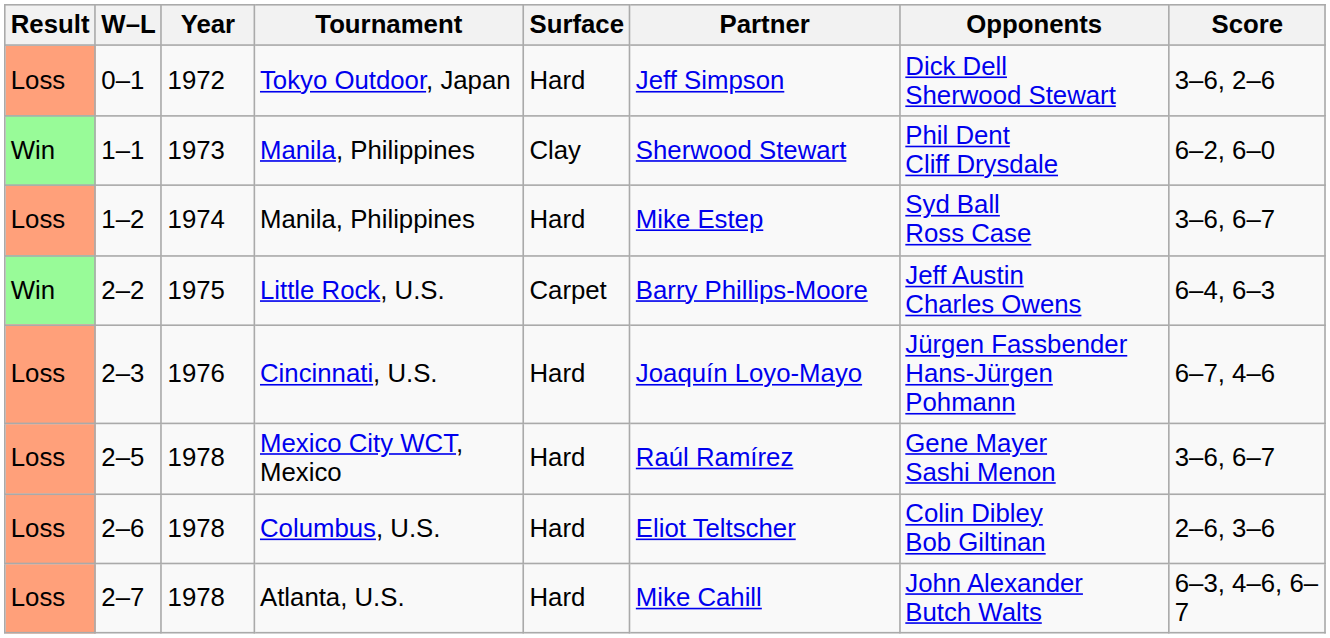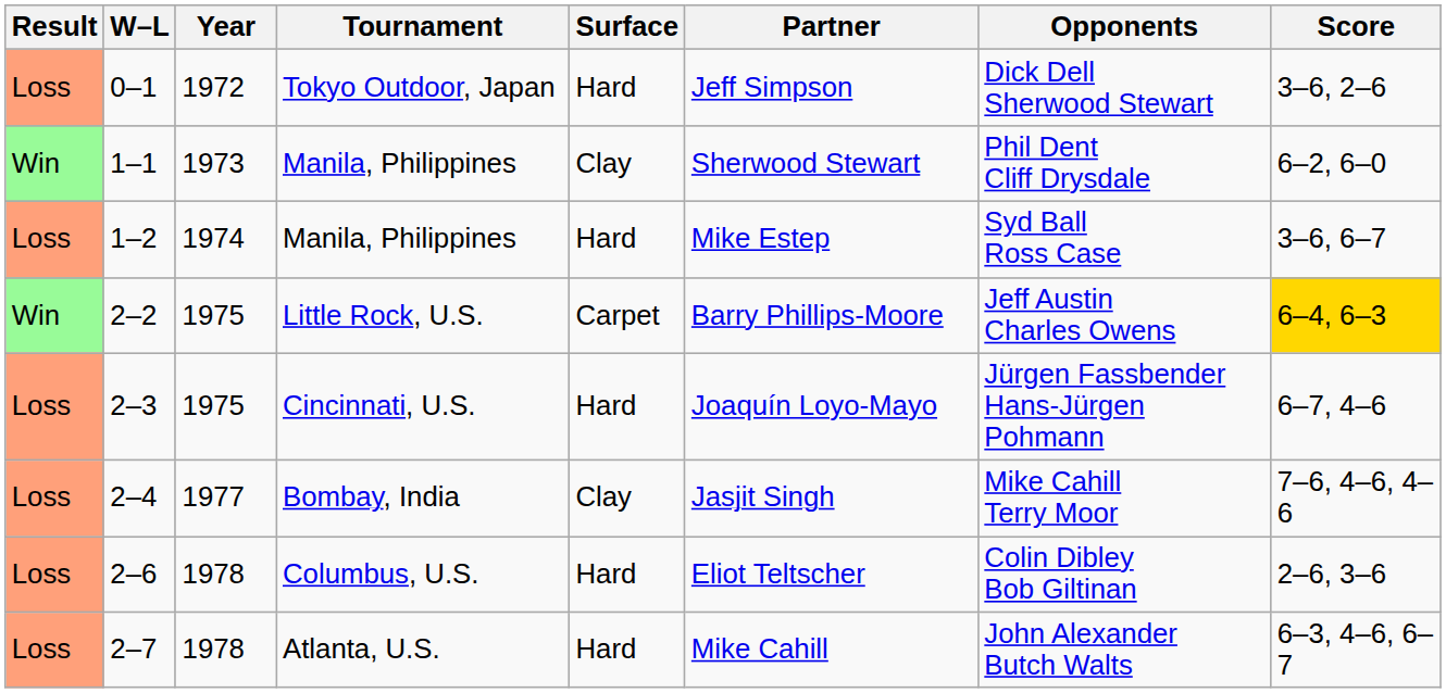 <table class="sortable wikitable">
 <tr>
 <th style="width:40px">Result</th>
 <th class="unsortable">W–L</th>
 <th style="width:50px">Year</th>
 <th style="width:160px">Tournament</th>
 <th style="width:50px">Surface</th>
 <th style="width:160px">Partner</th>
 <th style="width:160px">Opponents</th>
 <th style="width:90px" class="unsortable">Score</th>
 </tr>
 <tr>
 <td style="background:#ffa07a;">Loss</td>
 <td>0–1</td>
 <td>1972</td>
 <td><a href='#'>Tokyo Outdoor</a>, Japan</td>
 <td>Hard</td>
 <td> <a href='#'>Jeff Simpson</a></td>
 <td> <a href='#'>Dick Dell</a> <br>  <a href='#'>Sherwood Stewart</a></td>
 <td>3–6, 2–6</td>
 </tr>
 <tr>
 <td style="background:#98fb98;">Win</td>
 <td>1–1</td>
 <td>1973</td>
 <td><a href='#'>Manila</a>, Philippines</td>
 <td>Clay</td>
 <td> <a href='#'>Sherwood Stewart</a></td>
 <td> <a href='#'>Phil Dent</a> <br>  <a href='#'>Cliff Drysdale</a></td>
 <td>6–2, 6–0</td>
 </tr>
 <tr>
 <td style="background:#ffa07a;">Loss</td>
 <td>1–2</td>
 <td>1974</td>
 <td>Manila, Philippines</td>
 <td>Hard</td>
 <td> <a href='#'>Mike Estep</a></td>
 <td> <a href='#'>Syd Ball</a> <br>  <a href='#'>Ross Case</a></td>
 <td>3–6, 6–7</td>
 </tr>
 <tr>
 <td style="background:#98fb98;">Win</td>
 <td>2–2</td>
 <td>1975</td>
 <td><a href='#'>Little Rock</a>, U.S.</td>
 <td>Carpet</td>
 <td> <a href='#'>Barry Phillips-Moore</a></td>
 <td> <a href='#'>Jeff Austin</a> <br>  <a href='#'>Charles Owens</a></td>
-<td>6–4, 6–3</td>
+<td style="background: gold;">6–4, 6–3</td>
 </tr>
 <tr>
 <td style="background:#ffa07a;">Loss</td>
 <td>2–3</td>
-<td>1976</td>
+<td>1975</td>
 <td><a href='#'>Cincinnati</a>, U.S.</td>
 <td>Hard</td>
 <td> <a href='#'>Joaquín Loyo-Mayo</a></td>
 <td> <a href='#'>Jürgen Fassbender</a> <br>  <a href='#'>Hans-Jürgen Pohmann</a></td>
 <td>6–7, 4–6</td>
 </tr>
 <tr>
 <td style="background:#ffa07a;">Loss</td>
-<td>2–5</td>
-<td>1978</td>
-<td><a href='#'>Mexico City WCT</a>, Mexico</td>
-<td>Hard</td>
-<td> <a href='#'>Raúl Ramírez</a></td>
-<td> <a href='#'>Gene Mayer</a> <br>  <a href='#'>Sashi Menon</a></td>
-<td>3–6, 6–7</td>
+<td>2–4</td>
+<td>1977</td>
+<td><a href='#'>Bombay</a>, India</td>
+<td>Clay</td>
+<td> <a href='#'>Jasjit Singh</a></td>
+<td> <a href='#'>Mike Cahill</a> <br>  <a href='#'>Terry Moor</a></td>
+<td>7–6, 4–6, 4–6</td>
 </tr>
 <tr>
 <td style="background:#ffa07a;">Loss</td>
 <td>2–6</td>
 <td>1978</td>
 <td><a href='#'>Columbus</a>, U.S.</td>
 <td>Hard</td>
 <td> <a href='#'>Eliot Teltscher</a></td>
 <td> <a href='#'>Colin Dibley</a> <br>  <a href='#'>Bob Giltinan</a></td>
 <td>2–6, 3–6</td>
 </tr>
 <tr>
 <td style="background:#ffa07a;">Loss</td>
 <td>2–7</td>
 <td>1978</td>
 <td>Atlanta, U.S.</td>
 <td>Hard</td>
 <td> <a href='#'>Mike Cahill</a></td>
 <td> <a href='#'>John Alexander</a> <br>  <a href='#'>Butch Walts</a></td>
 <td>6–3, 4–6, 6–7</td>
 </tr>
 </table>
